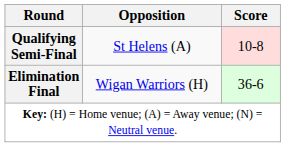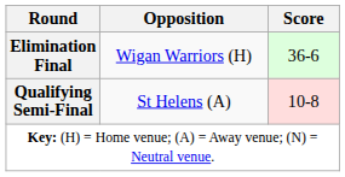 <table class="wikitable plainrowheaders" style="text-align:center;margin-left:1em;float:right">
 <tr>
 <th width="25">Round</th>
 <th width="150">Opposition</th>
 <th width="60">Score</th>
 </tr>
 <tr>
+<th scope=row style="text-align:center">Elimination Final</th>
+<td> <a href='#'>Wigan Warriors</a> (H)</td>
+<td bgcolor=DDFFDD>36-6</td>
+</tr>
+<tr>
 <th scope=row style="text-align:center">Qualifying Semi-Final</th>
 <td> <a href='#'>St Helens</a> (A)</td>
 <td bgcolor=FFDDDD>10-8</td>
 </tr>
 <tr>
-<th scope=row style="text-align:center">Elimination Final</th>
-<td> <a href='#'>Wigan Warriors</a> (H)</td>
-<td bgcolor=DDFFDD>36-6</td>
-</tr>
-<tr>
 <td colspan="3" style="background-color:white;"><small><strong>Key:</strong> (H) = Home venue; (A) = Away venue; (N) = <a href='#'>Neutral venue</a>.</small></td>
 </tr>
 </table>
